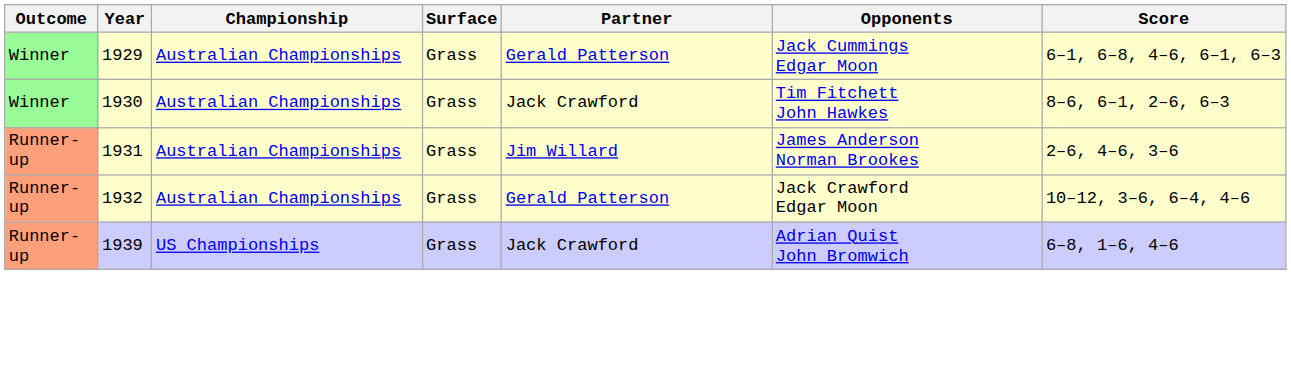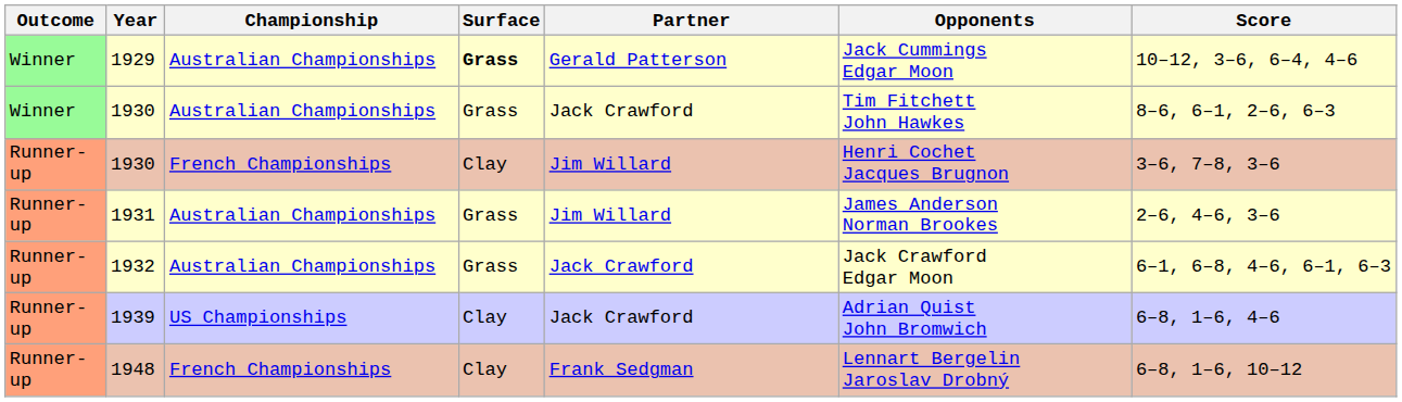 <table class="sortable wikitable">
 <tr>
 <th style="width:65px">Outcome</th>
 <th style="width:35px">Year</th>
 <th style="width:200px">Championship</th>
 <th style="width:50px">Surface</th>
 <th style="width:200px">Partner</th>
 <th style="width:200px">Opponents</th>
 <th style="width:180px" class="unsortable">Score</th>
 </tr>
 <tr style="background:#ffc;">
 <td style="background:#98fb98;">Winner</td>
 <td>1929</td>
 <td><a href='#'>Australian Championships</a></td>
-<td>Grass</td>
+<td><strong>Grass</strong></td>
 <td> <a href='#'>Gerald Patterson</a></td>
 <td> <a href='#'>Jack Cummings</a> <br>  <a href='#'>Edgar Moon</a></td>
-<td>6–1, 6–8, 4–6, 6–1, 6–3</td>
+<td>10–12, 3–6, 6–4, 4–6</td>
 </tr>
 <tr style="background:#ffc;">
 <td style="background:#98fb98;">Winner</td>
 <td>1930</td>
 <td><a href='#'>Australian Championships</a></td>
 <td>Grass</td>
 <td> Jack Crawford</td>
 <td> <a href='#'>Tim Fitchett</a> <br>  <a href='#'>John Hawkes</a></td>
 <td>8–6, 6–1, 2–6, 6–3</td>
+</tr>
+<tr style="background:#ebc2af;">
+<td style="background:#ffa07a;">Runner-up</td>
+<td>1930</td>
+<td><a href='#'>French Championships</a></td>
+<td>Clay</td>
+<td> <a href='#'>Jim Willard</a></td>
+<td> <a href='#'>Henri Cochet</a> <br>  <a href='#'>Jacques Brugnon</a></td>
+<td>3–6, 7–8, 3–6</td>
 </tr>
 <tr style="background:#ffc;">
 <td style="background:#ffa07a;">Runner-up</td>
 <td>1931</td>
 <td><a href='#'>Australian Championships</a></td>
 <td>Grass</td>
 <td> <a href='#'>Jim Willard</a></td>
 <td> <a href='#'>James Anderson</a> <br>  <a href='#'>Norman Brookes</a></td>
 <td>2–6, 4–6, 3–6</td>
 </tr>
 <tr style="background:#ffc;">
 <td style="background:#ffa07a;">Runner-up</td>
 <td>1932</td>
 <td><a href='#'>Australian Championships</a></td>
 <td>Grass</td>
-<td> <a href='#'>Gerald Patterson</a></td>
+<td> <a href='#'>Jack Crawford</a></td>
 <td> Jack Crawford <br>  Edgar Moon</td>
-<td>10–12, 3–6, 6–4, 4–6</td>
+<td>6–1, 6–8, 4–6, 6–1, 6–3</td>
 </tr>
 <tr style="background:#ccf;">
 <td style="background:#ffa07a;">Runner-up</td>
 <td>1939</td>
 <td><a href='#'>US Championships</a></td>
-<td>Grass</td>
+<td>Clay</td>
 <td> Jack Crawford</td>
 <td> <a href='#'>Adrian Quist</a> <br>  <a href='#'>John Bromwich</a></td>
 <td>6–8, 1–6, 4–6</td>
 </tr>
+<tr style="background:#ebc2af;">
+<td style="background:#ffa07a;">Runner-up</td>
+<td>1948</td>
+<td><a href='#'>French Championships</a></td>
+<td>Clay</td>
+<td> <a href='#'>Frank Sedgman</a></td>
+<td> <a href='#'>Lennart Bergelin</a> <br>  <a href='#'>Jaroslav Drobný</a></td>
+<td>6–8, 1–6, 10–12</td>
+</tr>
 </table>
